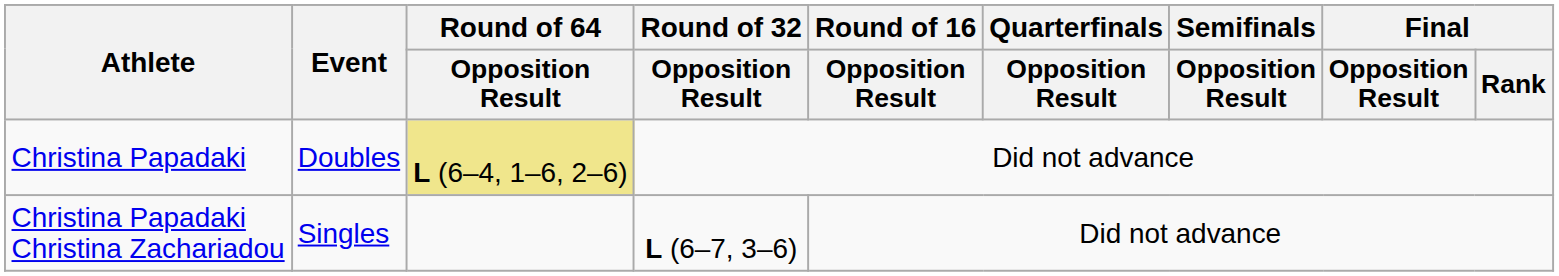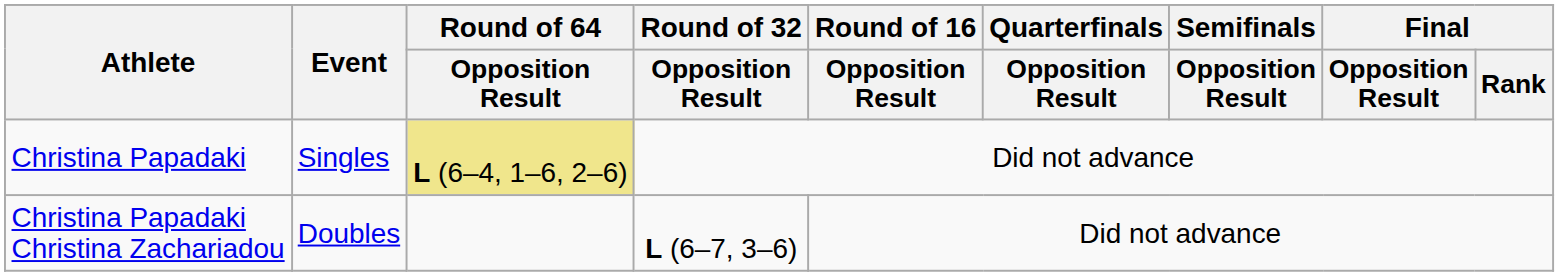 <table class="wikitable" style="font-size:90%">
 <tr>
 <th rowspan="2">Athlete</th>
 <th rowspan="2">Event</th>
 <th>Round of 64</th>
 <th>Round of 32</th>
 <th>Round of 16</th>
 <th>Quarterfinals</th>
 <th>Semifinals</th>
 <th colspan=2>Final</th>
 </tr>
 <tr style="font-size:95%">
 <th>Opposition<br>Result</th>
 <th>Opposition<br>Result</th>
 <th>Opposition<br>Result</th>
 <th>Opposition<br>Result</th>
 <th>Opposition<br>Result</th>
 <th>Opposition<br>Result</th>
 <th>Rank</th>
 </tr>
 <tr align=center>
 <td align=left><a href='#'>Christina Papadaki</a></td>
-<td align=left><a href='#'>Doubles</a></td>
+<td align=left><a href='#'>Singles</a></td>
 <td style="background: khaki;"><br><strong>L</strong> (6–4, 1–6, 2–6)</td>
 <td colspan=6>Did not advance</td>
 </tr>
 <tr align=center>
 <td align=left><a href='#'>Christina Papadaki</a><br><a href='#'>Christina Zachariadou</a></td>
-<td align=left><a href='#'>Singles</a></td>
+<td align=left><a href='#'>Doubles</a></td>
 <td></td>
 <td><br><strong>L</strong> (6–7, 3–6)</td>
 <td colspan=5>Did not advance</td>
 </tr>
 </table>
